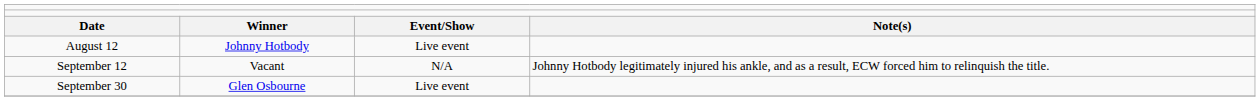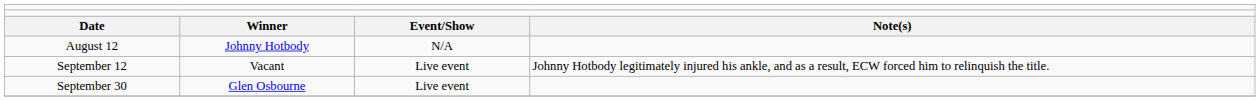 <table class="wikitable" style="text-align:center; width:100%;">
 <tr>
 <td colspan="5"></td>
 </tr>
 <tr>
 <td colspan="5"><strong></strong></td>
 </tr>
 <tr>
 <th width=14%>Date</th>
 <th width=14%>Winner</th>
 <th width=14%>Event/Show</th>
 <th width=58%>Note(s)</th>
 </tr>
 <tr>
 <td>August 12</td>
 <td><a href='#'>Johnny Hotbody</a></td>
-<td>Live event</td>
+<td>N/A</td>
 <td align=left></td>
 </tr>
 <tr>
 <td>September 12</td>
 <td>Vacant</td>
-<td>N/A</td>
+<td>Live event</td>
 <td align=left>Johnny Hotbody legitimately injured his ankle, and as a result, ECW forced him to relinquish the title.</td>
 </tr>
 <tr>
 <td>September 30</td>
 <td><a href='#'>Glen Osbourne</a></td>
 <td>Live event</td>
 <td align=left></td>
 </tr>
 <tr>
 </tr>
 </table>
